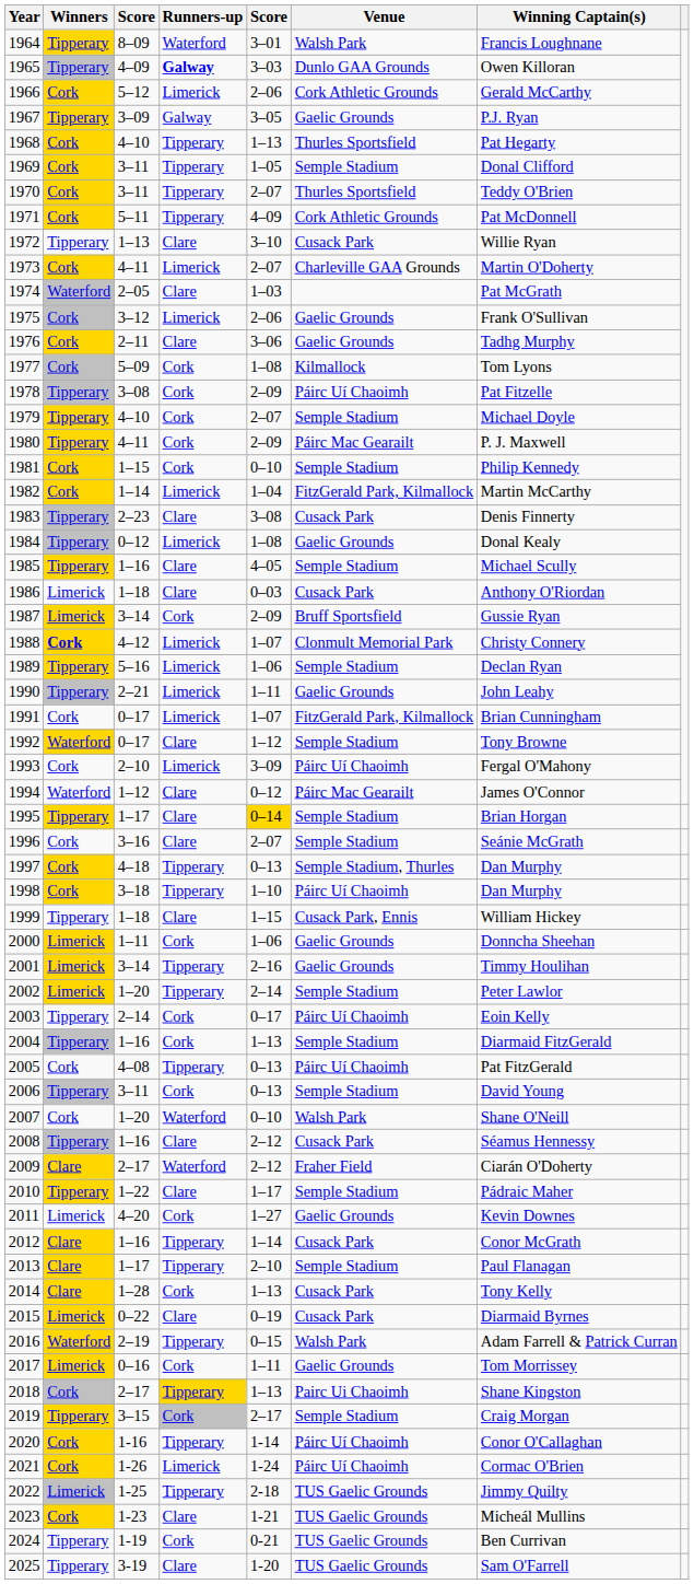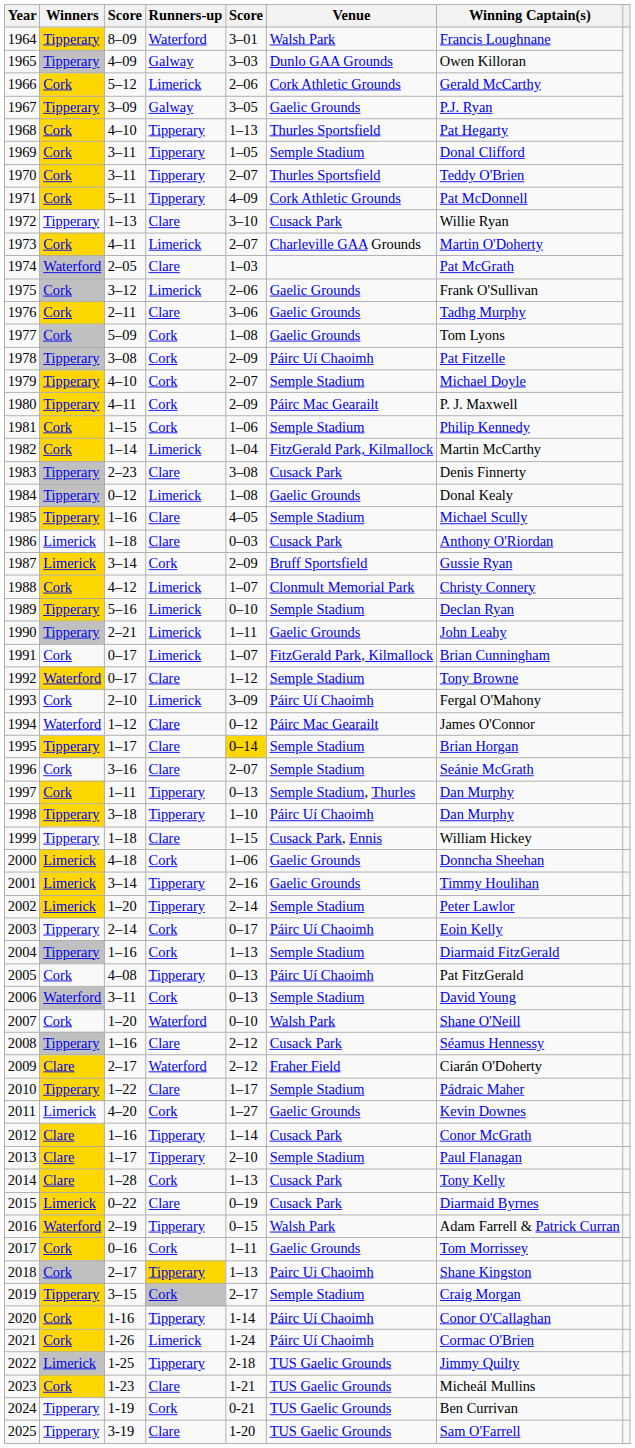 <table class="wikitable plainrowheaders sortable">
 <tr>
 <th scope="col">Year</th>
 <th scope="col">Winners</th>
 <th scope="col">Score</th>
 <th scope="col">Runners-up</th>
 <th scope="col">Score</th>
 <th scope="col">Venue</th>
 <th scope="col">Winning Captain(s)</th>
 <th scope="col"></th>
 </tr>
 <tr>
 <td>1964</td>
 <td style="background-color:#FFD700"><a href='#'>Tipperary</a></td>
 <td>8–09</td>
 <td><a href='#'>Waterford</a></td>
 <td>3–01</td>
 <td><a href='#'>Walsh Park</a></td>
 <td><a href='#'>Francis Loughnane</a></td>
 </tr>
 <tr>
 <td>1965</td>
 <td style="background-color:#C0C0C0"><a href='#'>Tipperary</a></td>
 <td>4–09</td>
-<td><strong><a href='#'>Galway</a></strong></td>
+<td><a href='#'>Galway</a></td>
 <td>3–03</td>
 <td><a href='#'>Dunlo GAA Grounds</a></td>
 <td>Owen Killoran</td>
 </tr>
 <tr>
 <td>1966</td>
 <td style="background-color:#FFD700"><a href='#'>Cork</a></td>
 <td>5–12</td>
 <td><a href='#'>Limerick</a></td>
 <td>2–06</td>
 <td><a href='#'>Cork Athletic Grounds</a></td>
 <td><a href='#'>Gerald McCarthy</a></td>
 </tr>
 <tr>
 <td>1967</td>
 <td style="background-color:#FFD700"><a href='#'>Tipperary</a></td>
 <td>3–09</td>
 <td><a href='#'>Galway</a></td>
 <td>3–05</td>
 <td><a href='#'>Gaelic Grounds</a></td>
 <td><a href='#'>P.J. Ryan</a></td>
 </tr>
 <tr>
 <td>1968</td>
 <td style="background-color:#FFD700"><a href='#'>Cork</a></td>
 <td>4–10</td>
 <td><a href='#'>Tipperary</a></td>
 <td>1–13</td>
 <td><a href='#'>Thurles Sportsfield</a></td>
 <td><a href='#'>Pat Hegarty</a></td>
 </tr>
 <tr>
 <td>1969</td>
 <td style="background-color:#FFD700"><a href='#'>Cork</a></td>
 <td>3–11</td>
 <td><a href='#'>Tipperary</a></td>
 <td>1–05</td>
 <td><a href='#'>Semple Stadium</a></td>
 <td><a href='#'>Donal Clifford</a></td>
 </tr>
 <tr>
 <td>1970</td>
 <td style="background-color:#FFD700"><a href='#'>Cork</a></td>
 <td>3–11</td>
 <td><a href='#'>Tipperary</a></td>
 <td>2–07</td>
 <td><a href='#'>Thurles Sportsfield</a></td>
 <td><a href='#'>Teddy O'Brien</a></td>
 </tr>
 <tr>
 <td>1971</td>
 <td style="background-color:#FFD700"><a href='#'>Cork</a></td>
 <td>5–11</td>
 <td><a href='#'>Tipperary</a></td>
 <td>4–09</td>
 <td><a href='#'>Cork Athletic Grounds</a></td>
 <td><a href='#'>Pat McDonnell</a></td>
 </tr>
 <tr>
 <td>1972</td>
 <td><a href='#'>Tipperary</a></td>
 <td>1–13</td>
 <td><a href='#'>Clare</a></td>
 <td>3–10</td>
 <td><a href='#'>Cusack Park</a></td>
 <td>Willie Ryan</td>
 </tr>
 <tr>
 <td>1973</td>
 <td style="background-color:#FFD700"><a href='#'>Cork</a></td>
 <td>4–11</td>
 <td><a href='#'>Limerick</a></td>
 <td>2–07</td>
 <td><a href='#'>Charleville GAA</a> Grounds</td>
 <td><a href='#'>Martin O'Doherty</a></td>
 </tr>
 <tr>
 <td>1974</td>
 <td style="background-color:#C0C0C0"><a href='#'>Waterford</a></td>
 <td>2–05</td>
 <td><a href='#'>Clare</a></td>
 <td>1–03</td>
 <td></td>
 <td><a href='#'>Pat McGrath</a></td>
 </tr>
 <tr>
 <td>1975</td>
 <td style="background-color:#C0C0C0"><a href='#'>Cork</a></td>
 <td>3–12</td>
 <td><a href='#'>Limerick</a></td>
 <td>2–06</td>
 <td><a href='#'>Gaelic Grounds</a></td>
 <td>Frank O'Sullivan</td>
 </tr>
 <tr>
 <td>1976</td>
 <td style="background-color:#FFD700"><a href='#'>Cork</a></td>
 <td>2–11</td>
 <td><a href='#'>Clare</a></td>
 <td>3–06</td>
 <td><a href='#'>Gaelic Grounds</a></td>
 <td><a href='#'>Tadhg Murphy</a></td>
 </tr>
 <tr>
 <td>1977</td>
 <td style="background-color:#C0C0C0"><a href='#'>Cork</a></td>
 <td>5–09</td>
 <td><a href='#'>Cork</a></td>
 <td>1–08</td>
-<td><a href='#'>Kilmallock</a></td>
+<td><a href='#'>Gaelic Grounds</a></td>
 <td>Tom Lyons</td>
 </tr>
 <tr>
 <td>1978</td>
 <td style="background-color:#C0C0C0"><a href='#'>Tipperary</a></td>
 <td>3–08</td>
 <td><a href='#'>Cork</a></td>
 <td>2–09</td>
 <td><a href='#'>Páirc Uí Chaoimh</a></td>
 <td><a href='#'>Pat Fitzelle</a></td>
 </tr>
 <tr>
 <td>1979</td>
 <td style="background-color:#FFD700"><a href='#'>Tipperary</a></td>
 <td>4–10</td>
 <td><a href='#'>Cork</a></td>
 <td>2–07</td>
 <td><a href='#'>Semple Stadium</a></td>
 <td><a href='#'>Michael Doyle</a></td>
 </tr>
 <tr>
 <td>1980</td>
 <td style="background-color:#FFD700"><a href='#'>Tipperary</a></td>
 <td>4–11</td>
 <td><a href='#'>Cork</a></td>
 <td>2–09</td>
 <td><a href='#'>Páirc Mac Gearailt</a></td>
 <td>P. J. Maxwell</td>
 </tr>
 <tr>
 <td>1981</td>
 <td style="background-color:#FFD700"><a href='#'>Cork</a></td>
 <td>1–15</td>
 <td><a href='#'>Cork</a></td>
-<td>0–10</td>
+<td>1–06</td>
 <td><a href='#'>Semple Stadium</a></td>
 <td><a href='#'>Philip Kennedy</a></td>
 </tr>
 <tr>
 <td>1982</td>
 <td style="background-color:#FFD700"><a href='#'>Cork</a></td>
 <td>1–14</td>
 <td><a href='#'>Limerick</a></td>
 <td>1–04</td>
 <td><a href='#'>FitzGerald Park, Kilmallock</a></td>
 <td>Martin McCarthy</td>
 </tr>
 <tr>
 <td>1983</td>
 <td style="background-color:#C0C0C0"><a href='#'>Tipperary</a></td>
 <td>2–23</td>
 <td><a href='#'>Clare</a></td>
 <td>3–08</td>
 <td><a href='#'>Cusack Park</a></td>
 <td>Denis Finnerty</td>
 </tr>
 <tr>
 <td>1984</td>
 <td style="background-color:#C0C0C0"><a href='#'>Tipperary</a></td>
 <td>0–12</td>
 <td><a href='#'>Limerick</a></td>
 <td>1–08</td>
 <td><a href='#'>Gaelic Grounds</a></td>
 <td>Donal Kealy</td>
 </tr>
 <tr>
 <td>1985</td>
 <td style="background-color:#FFD700"><a href='#'>Tipperary</a></td>
 <td>1–16</td>
 <td><a href='#'>Clare</a></td>
 <td>4–05</td>
 <td><a href='#'>Semple Stadium</a></td>
 <td><a href='#'>Michael Scully</a></td>
 </tr>
 <tr>
 <td>1986</td>
 <td><a href='#'>Limerick</a></td>
 <td>1–18</td>
 <td><a href='#'>Clare</a></td>
 <td>0–03</td>
 <td><a href='#'>Cusack Park</a></td>
 <td><a href='#'>Anthony O'Riordan</a></td>
 </tr>
 <tr>
 <td>1987</td>
 <td style="background-color:#FFD700"><a href='#'>Limerick</a></td>
 <td>3–14</td>
 <td><a href='#'>Cork</a></td>
 <td>2–09</td>
 <td><a href='#'>Bruff Sportsfield</a></td>
 <td><a href='#'>Gussie Ryan</a></td>
 </tr>
 <tr>
 <td>1988</td>
-<td style="background-color:#FFD700"><strong><a href='#'>Cork</a></strong></td>
+<td style="background-color:#FFD700"><a href='#'>Cork</a></td>
 <td>4–12</td>
 <td><a href='#'>Limerick</a></td>
 <td>1–07</td>
 <td><a href='#'>Clonmult Memorial Park</a></td>
 <td><a href='#'>Christy Connery</a></td>
 </tr>
 <tr>
 <td>1989</td>
 <td style="background-color:#FFD700"><a href='#'>Tipperary</a></td>
 <td>5–16</td>
 <td><a href='#'>Limerick</a></td>
-<td>1–06</td>
+<td>0–10</td>
 <td><a href='#'>Semple Stadium</a></td>
 <td><a href='#'>Declan Ryan</a></td>
 </tr>
 <tr>
 <td>1990</td>
 <td style="background-color:#C0C0C0"><a href='#'>Tipperary</a></td>
 <td>2–21</td>
 <td><a href='#'>Limerick</a></td>
 <td>1–11</td>
 <td><a href='#'>Gaelic Grounds</a></td>
 <td><a href='#'>John Leahy</a></td>
 </tr>
 <tr>
 <td>1991</td>
 <td><a href='#'>Cork</a></td>
 <td>0–17</td>
 <td><a href='#'>Limerick</a></td>
 <td>1–07</td>
 <td><a href='#'>FitzGerald Park, Kilmallock</a></td>
 <td><a href='#'>Brian Cunningham</a></td>
 </tr>
 <tr>
 <td>1992</td>
 <td style="background-color:#FFD700"><a href='#'>Waterford</a></td>
 <td>0–17</td>
 <td><a href='#'>Clare</a></td>
 <td>1–12</td>
 <td><a href='#'>Semple Stadium</a></td>
 <td><a href='#'>Tony Browne</a></td>
 </tr>
 <tr>
 <td>1993</td>
 <td><a href='#'>Cork</a></td>
 <td>2–10</td>
 <td><a href='#'>Limerick</a></td>
 <td>3–09</td>
 <td><a href='#'>Páirc Uí Chaoimh</a></td>
 <td>Fergal O'Mahony</td>
 </tr>
 <tr>
 <td>1994</td>
 <td><a href='#'>Waterford</a></td>
 <td>1–12</td>
 <td><a href='#'>Clare</a></td>
 <td>0–12</td>
 <td><a href='#'>Páirc Mac Gearailt</a></td>
 <td>James O'Connor</td>
 </tr>
 <tr>
 <td>1995</td>
 <td style="background-color:#FFD700"><a href='#'>Tipperary</a></td>
 <td>1–17</td>
 <td><a href='#'>Clare</a></td>
 <td style="background: gold;">0–14</td>
 <td><a href='#'>Semple Stadium</a></td>
 <td><a href='#'>Brian Horgan</a></td>
 <td></td>
 </tr>
 <tr>
 <td>1996</td>
 <td><a href='#'>Cork</a></td>
 <td>3–16</td>
 <td><a href='#'>Clare</a></td>
 <td>2–07</td>
 <td><a href='#'>Semple Stadium</a></td>
 <td><a href='#'>Seánie McGrath</a></td>
 <td></td>
 </tr>
 <tr>
 <td>1997</td>
 <td style="background-color:#FFD700"><a href='#'>Cork</a></td>
-<td>4–18</td>
+<td>1–11</td>
 <td><a href='#'>Tipperary</a></td>
 <td>0–13</td>
 <td><a href='#'>Semple Stadium</a>, <a href='#'>Thurles</a></td>
 <td><a href='#'>Dan Murphy</a></td>
 <td></td>
 </tr>
 <tr>
 <td>1998</td>
-<td style="background-color:#FFD700"><a href='#'>Cork</a></td>
+<td style="background-color:#FFD700"><a href='#'>Tipperary</a></td>
 <td>3–18</td>
 <td><a href='#'>Tipperary</a></td>
 <td>1–10</td>
 <td><a href='#'>Páirc Uí Chaoimh</a></td>
 <td><a href='#'>Dan Murphy</a></td>
 <td></td>
 </tr>
 <tr>
 <td>1999</td>
 <td><a href='#'>Tipperary</a></td>
 <td>1–18</td>
 <td><a href='#'>Clare</a></td>
 <td>1–15</td>
 <td><a href='#'>Cusack Park</a>, <a href='#'>Ennis</a></td>
 <td>William Hickey</td>
 <td></td>
 </tr>
 <tr>
 <td>2000</td>
 <td style="background-color:#FFD700"><a href='#'>Limerick</a></td>
-<td>1–11</td>
+<td>4–18</td>
 <td><a href='#'>Cork</a></td>
 <td>1–06</td>
 <td><a href='#'>Gaelic Grounds</a></td>
 <td><a href='#'>Donncha Sheehan</a></td>
 <td></td>
 </tr>
 <tr>
 <td>2001</td>
 <td style="background-color:#FFD700"><a href='#'>Limerick</a></td>
 <td>3–14</td>
 <td><a href='#'>Tipperary</a></td>
 <td>2–16</td>
 <td><a href='#'>Gaelic Grounds</a></td>
 <td><a href='#'>Timmy Houlihan</a></td>
 <td></td>
 </tr>
 <tr>
 <td>2002</td>
 <td style="background-color:#FFD700"><a href='#'>Limerick</a></td>
 <td>1–20</td>
 <td><a href='#'>Tipperary</a></td>
 <td>2–14</td>
 <td><a href='#'>Semple Stadium</a></td>
 <td><a href='#'>Peter Lawlor</a></td>
 <td></td>
 </tr>
 <tr>
 <td>2003</td>
 <td><a href='#'>Tipperary</a></td>
 <td>2–14</td>
 <td><a href='#'>Cork</a></td>
 <td>0–17</td>
 <td><a href='#'>Páirc Uí Chaoimh</a></td>
 <td><a href='#'>Eoin Kelly</a></td>
 <td></td>
 </tr>
 <tr>
 <td>2004</td>
 <td style="background-color:#C0C0C0"><a href='#'>Tipperary</a></td>
 <td>1–16</td>
 <td><a href='#'>Cork</a></td>
 <td>1–13</td>
 <td><a href='#'>Semple Stadium</a></td>
 <td><a href='#'>Diarmaid FitzGerald</a></td>
 <td></td>
 </tr>
 <tr>
 <td>2005</td>
 <td><a href='#'>Cork</a></td>
 <td>4–08</td>
 <td><a href='#'>Tipperary</a></td>
 <td>0–13</td>
 <td><a href='#'>Páirc Uí Chaoimh</a></td>
 <td>Pat FitzGerald</td>
 <td></td>
 </tr>
 <tr>
 <td>2006</td>
-<td style="background-color:#C0C0C0"><a href='#'>Tipperary</a></td>
+<td style="background-color:#C0C0C0"><a href='#'>Waterford</a></td>
 <td>3–11</td>
 <td><a href='#'>Cork</a></td>
 <td>0–13</td>
 <td><a href='#'>Semple Stadium</a></td>
 <td><a href='#'>David Young</a></td>
 <td></td>
 </tr>
 <tr>
 <td>2007</td>
 <td><a href='#'>Cork</a></td>
 <td>1–20</td>
 <td><a href='#'>Waterford</a></td>
 <td>0–10</td>
 <td><a href='#'>Walsh Park</a></td>
 <td><a href='#'>Shane O'Neill</a></td>
 <td></td>
 </tr>
 <tr>
 <td>2008</td>
 <td style="background-color:#C0C0C0"><a href='#'>Tipperary</a></td>
 <td>1–16</td>
 <td><a href='#'>Clare</a></td>
 <td>2–12</td>
 <td><a href='#'>Cusack Park</a></td>
 <td><a href='#'>Séamus Hennessy</a></td>
 <td></td>
 </tr>
 <tr>
 <td>2009</td>
 <td style="background-color:#FFD700"><a href='#'>Clare</a></td>
 <td>2–17</td>
 <td><a href='#'>Waterford</a></td>
 <td>2–12</td>
 <td><a href='#'>Fraher Field</a></td>
 <td>Ciarán O'Doherty</td>
 <td></td>
 </tr>
 <tr>
 <td>2010</td>
 <td style="background-color:#FFD700"><a href='#'>Tipperary</a></td>
 <td>1–22</td>
 <td><a href='#'>Clare</a></td>
 <td>1–17</td>
 <td><a href='#'>Semple Stadium</a></td>
 <td><a href='#'>Pádraic Maher</a></td>
 <td></td>
 </tr>
 <tr>
 <td>2011</td>
 <td><a href='#'>Limerick</a></td>
 <td>4–20</td>
 <td><a href='#'>Cork</a></td>
 <td>1–27</td>
 <td><a href='#'>Gaelic Grounds</a></td>
 <td><a href='#'>Kevin Downes</a></td>
 <td></td>
 </tr>
 <tr>
 <td>2012</td>
 <td style="background-color:#FFD700"><a href='#'>Clare</a></td>
 <td>1–16</td>
 <td><a href='#'>Tipperary</a></td>
 <td>1–14</td>
 <td><a href='#'>Cusack Park</a></td>
 <td><a href='#'>Conor McGrath</a></td>
 <td></td>
 </tr>
 <tr>
 <td>2013</td>
 <td style="background-color:#FFD700"><a href='#'>Clare</a></td>
 <td>1–17</td>
 <td><a href='#'>Tipperary</a></td>
 <td>2–10</td>
 <td><a href='#'>Semple Stadium</a></td>
 <td><a href='#'>Paul Flanagan</a></td>
 <td></td>
 </tr>
 <tr>
 <td>2014</td>
 <td style="background-color:#FFD700"><a href='#'>Clare</a></td>
 <td>1–28</td>
 <td><a href='#'>Cork</a></td>
 <td>1–13</td>
 <td><a href='#'>Cusack Park</a></td>
 <td><a href='#'>Tony Kelly</a></td>
 <td></td>
 </tr>
 <tr>
 <td>2015</td>
 <td style="background-color:#FFD700"><a href='#'>Limerick</a></td>
 <td>0–22</td>
 <td><a href='#'>Clare</a></td>
 <td>0–19</td>
 <td><a href='#'>Cusack Park</a></td>
 <td><a href='#'>Diarmaid Byrnes</a></td>
 <td></td>
 </tr>
 <tr>
 <td>2016</td>
 <td bgcolor="#ffd700"><a href='#'>Waterford</a></td>
 <td>2–19</td>
 <td><a href='#'>Tipperary</a></td>
 <td>0–15</td>
 <td><a href='#'>Walsh Park</a></td>
 <td>Adam Farrell & <a href='#'>Patrick Curran</a></td>
 <td></td>
 </tr>
 <tr>
 <td>2017</td>
-<td style="background-color:#FFD700"><a href='#'>Limerick</a></td>
+<td style="background-color:#FFD700"><a href='#'>Cork</a></td>
 <td>0–16</td>
 <td><a href='#'>Cork</a></td>
 <td>1–11</td>
 <td><a href='#'>Gaelic Grounds</a></td>
 <td><a href='#'>Tom Morrissey</a></td>
 <td></td>
 </tr>
 <tr>
 <td>2018</td>
 <td style="background-color:#C0C0C0"><a href='#'>Cork</a></td>
 <td>2–17</td>
 <td style="background-color:#FFD700"><a href='#'>Tipperary</a></td>
 <td>1–13</td>
 <td><a href='#'>Pairc Ui Chaoimh</a></td>
 <td><a href='#'>Shane Kingston</a></td>
 <td></td>
 </tr>
 <tr>
 <td>2019</td>
 <td style="background-color:#FFD700"><a href='#'>Tipperary</a></td>
 <td>3–15</td>
 <td style="background-color:#C0C0C0"><a href='#'>Cork</a></td>
 <td>2–17</td>
 <td><a href='#'>Semple Stadium</a></td>
 <td><a href='#'>Craig Morgan</a></td>
 <td></td>
 </tr>
 <tr>
 <td>2020</td>
 <td style="background-color:#FFD700"><a href='#'>Cork</a></td>
 <td>1-16</td>
 <td><a href='#'>Tipperary</a></td>
 <td>1-14</td>
 <td><a href='#'>Páirc Uí Chaoimh</a></td>
 <td><a href='#'>Conor O'Callaghan</a></td>
 <td></td>
 </tr>
 <tr>
 <td>2021</td>
 <td style="background-color:#FFD700"><a href='#'>Cork</a></td>
 <td>1-26</td>
 <td><a href='#'>Limerick</a></td>
 <td>1-24</td>
 <td><a href='#'>Páirc Uí Chaoimh</a></td>
 <td><a href='#'>Cormac O'Brien</a></td>
 <td></td>
 </tr>
 <tr>
 <td>2022</td>
 <td style="background-color:#C0C0C0"><a href='#'>Limerick</a></td>
 <td>1-25</td>
 <td><a href='#'>Tipperary</a></td>
 <td>2-18</td>
 <td><a href='#'>TUS Gaelic Grounds</a></td>
 <td><a href='#'>Jimmy Quilty</a></td>
 <td></td>
 </tr>
 <tr>
 <td>2023</td>
 <td style="background-color:#FFD700"><a href='#'>Cork</a></td>
 <td>1-23</td>
 <td><a href='#'>Clare</a></td>
 <td>1-21</td>
 <td><a href='#'>TUS Gaelic Grounds</a></td>
 <td>Micheál Mullins</td>
 <td></td>
 </tr>
 <tr>
 <td>2024</td>
 <td><a href='#'>Tipperary</a></td>
 <td>1-19</td>
 <td><a href='#'>Cork</a></td>
 <td>0-21</td>
 <td><a href='#'>TUS Gaelic Grounds</a></td>
 <td>Ben Currivan</td>
 </tr>
 <tr>
 <td>2025</td>
 <td><a href='#'>Tipperary</a></td>
 <td>3-19</td>
 <td><a href='#'>Clare</a></td>
 <td>1-20</td>
 <td><a href='#'>TUS Gaelic Grounds</a></td>
 <td><a href='#'>Sam O'Farrell</a></td>
 <td></td>
 </tr>
 </table>
